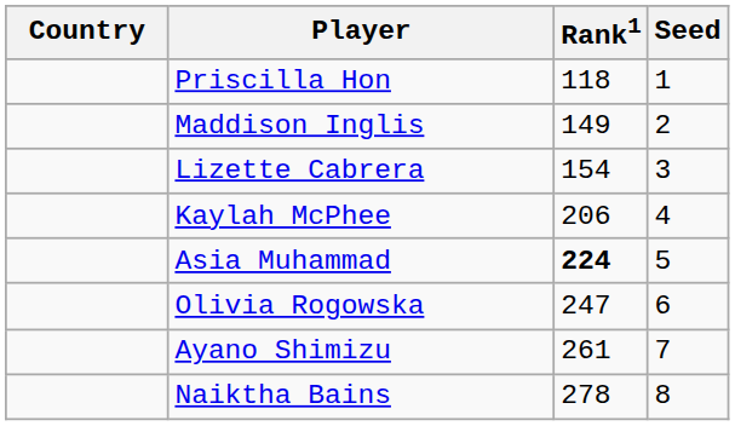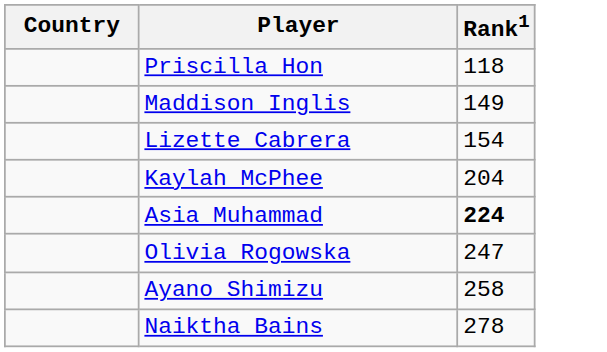 <table class="sortable wikitable">
 <tr>
 <th width="70">Country</th>
 <th width="175">Player</th>
 <th>Rank<sup>1</sup></th>
-<th>Seed</th>
 </tr>
 <tr>
 <td></td>
 <td><a href='#'>Priscilla Hon</a></td>
 <td>118</td>
-<td>1</td>
 </tr>
 <tr>
 <td></td>
 <td><a href='#'>Maddison Inglis</a></td>
 <td>149</td>
-<td>2</td>
 </tr>
 <tr>
 <td></td>
 <td><a href='#'>Lizette Cabrera</a></td>
 <td>154</td>
-<td>3</td>
 </tr>
 <tr>
 <td></td>
 <td><a href='#'>Kaylah McPhee</a></td>
-<td>206</td>
-<td>4</td>
+<td>204</td>
 </tr>
 <tr>
 <td></td>
 <td><a href='#'>Asia Muhammad</a></td>
 <td><strong>224</strong></td>
-<td>5</td>
 </tr>
 <tr>
 <td></td>
 <td><a href='#'>Olivia Rogowska</a></td>
 <td>247</td>
-<td>6</td>
 </tr>
 <tr>
 <td></td>
 <td><a href='#'>Ayano Shimizu</a></td>
-<td>261</td>
-<td>7</td>
+<td>258</td>
 </tr>
 <tr>
 <td></td>
 <td><a href='#'>Naiktha Bains</a></td>
 <td>278</td>
-<td>8</td>
 </tr>
 </table>
